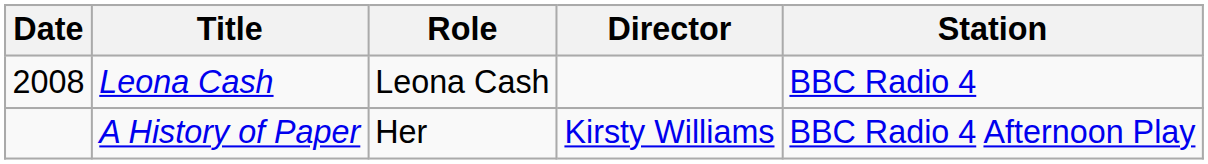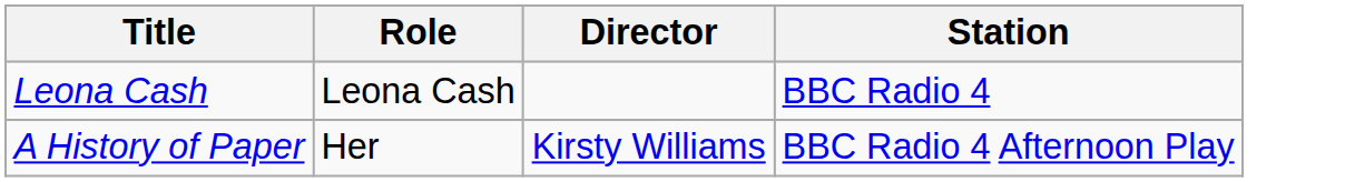 <table class="wikitable sortable">
 <tr>
-<th>Date</th>
 <th>Title</th>
 <th>Role</th>
 <th>Director</th>
 <th>Station</th>
 </tr>
 <tr>
-<td>2008</td>
 <td><em><a href='#'>Leona Cash</a></em></td>
 <td>Leona Cash</td>
 <td></td>
 <td><a href='#'>BBC Radio 4</a></td>
 </tr>
 <tr>
-<td></td>
 <td><em><a href='#'>A History of Paper</a></em></td>
 <td>Her</td>
 <td><a href='#'>Kirsty Williams</a></td>
 <td><a href='#'>BBC Radio 4</a> <a href='#'>Afternoon Play</a></td>
 </tr>
 </table>
